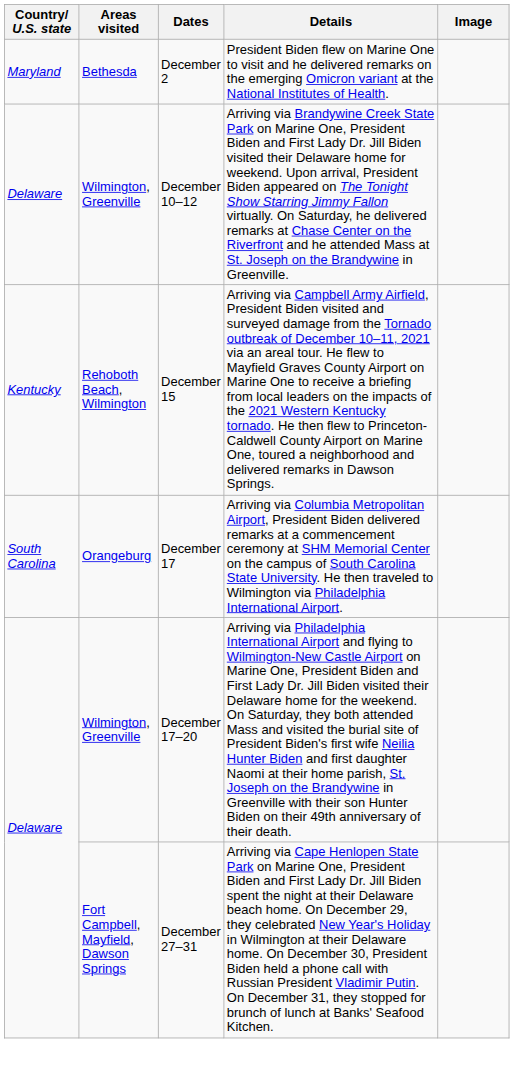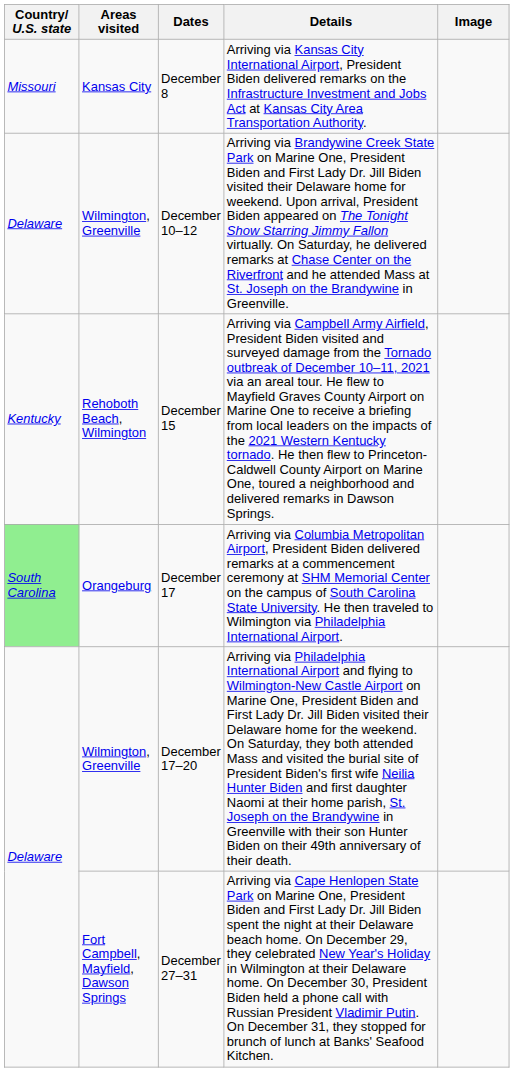 <table class="wikitable" style="margin: 1em auto 1em auto">
 <tr>
 <th width="120">Country/<br><em>U.S. state</em></th>
 <th width="100">Areas visited</th>
 <th width="70">Dates</th>
 <th width="550">Details</th>
 <th width="150">Image</th>
 </tr>
 <tr>
-<td> <em><a href='#'>Maryland</a></em></td>
-<td><a href='#'>Bethesda</a></td>
-<td>December 2</td>
-<td>President Biden flew on Marine One to visit and he delivered remarks on the emerging <a href='#'>Omicron variant</a> at the <a href='#'>National Institutes of Health</a>.</td>
+<td> <em><a href='#'>Missouri</a></em></td>
+<td><a href='#'>Kansas City</a></td>
+<td>December 8</td>
+<td>Arriving via <a href='#'>Kansas City International Airport</a>, President Biden delivered remarks on the <a href='#'>Infrastructure Investment and Jobs Act</a> at <a href='#'>Kansas City Area Transportation Authority</a>.</td>
 <td></td>
 </tr>
 <tr>
 <td> <em><a href='#'>Delaware</a></em></td>
 <td><a href='#'>Wilmington</a>, <a href='#'>Greenville</a></td>
 <td>December 10–12</td>
 <td>Arriving via <a href='#'>Brandywine Creek State Park</a> on Marine One, President Biden and First Lady Dr. Jill Biden visited their Delaware home for weekend. Upon arrival, President Biden appeared on <em><a href='#'>The Tonight Show Starring Jimmy Fallon</a></em> virtually. On Saturday, he delivered remarks at <a href='#'>Chase Center on the Riverfront</a> and he attended Mass at <a href='#'>St. Joseph on the Brandywine</a> in Greenville.</td>
 <td></td>
 </tr>
 <tr>
 <td> <em><a href='#'>Kentucky</a></em></td>
 <td><a href='#'>Rehoboth Beach</a>, <a href='#'>Wilmington</a></td>
 <td>December 15</td>
 <td>Arriving via <a href='#'>Campbell Army Airfield</a>, President Biden visited and surveyed damage from the <a href='#'>Tornado outbreak of December 10–11, 2021</a> via an areal tour. He flew to Mayfield Graves County Airport on Marine One to receive a briefing from local leaders on the impacts of the <a href='#'>2021 Western Kentucky tornado</a>. He then flew to Princeton-Caldwell County Airport on Marine One, toured a neighborhood and delivered remarks in Dawson Springs.</td>
 <td></td>
 </tr>
 <tr>
-<td> <em><a href='#'>South Carolina</a></em></td>
+<td style="background: lightgreen;"> <em><a href='#'>South Carolina</a></em></td>
 <td><a href='#'>Orangeburg</a></td>
 <td>December 17</td>
 <td>Arriving via <a href='#'>Columbia Metropolitan Airport</a>, President Biden delivered remarks at a commencement ceremony at <a href='#'>SHM Memorial Center</a> on the campus of <a href='#'>South Carolina State University</a>. He then traveled to Wilmington via <a href='#'>Philadelphia International Airport</a>.</td>
 <td></td>
 </tr>
 <tr>
 <td rowspan="2"> <em><a href='#'>Delaware</a></em></td>
 <td><a href='#'>Wilmington</a>, <a href='#'>Greenville</a></td>
 <td>December 17–20</td>
 <td>Arriving via <a href='#'>Philadelphia International Airport</a> and flying to <a href='#'>Wilmington-New Castle Airport</a> on Marine One, President Biden and First Lady Dr. Jill Biden visited their Delaware home for the weekend. On Saturday, they both attended Mass and visited the burial site of President Biden's first wife <a href='#'>Neilia Hunter Biden</a> and first daughter Naomi at their home parish, <a href='#'>St. Joseph on the Brandywine</a> in Greenville with their son Hunter Biden on their 49th anniversary of their death.</td>
 <td></td>
 </tr>
 <tr>
 <td><a href='#'>Fort Campbell</a>, <a href='#'>Mayfield</a>, <a href='#'>Dawson Springs</a></td>
 <td>December 27–31</td>
 <td>Arriving via <a href='#'>Cape Henlopen State Park</a> on Marine One, President Biden and First Lady Dr. Jill Biden spent the night at their Delaware beach home. On December 29, they celebrated <a href='#'>New Year's Holiday</a> in Wilmington at their Delaware home. On December 30, President Biden held a phone call with Russian President <a href='#'>Vladimir Putin</a>. On December 31, they stopped for brunch of lunch at Banks' Seafood Kitchen.</td>
 <td></td>
 </tr>
 </table>
